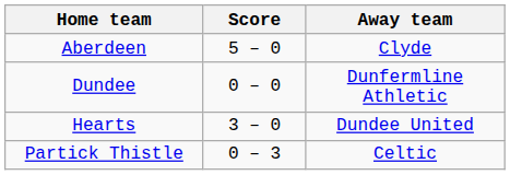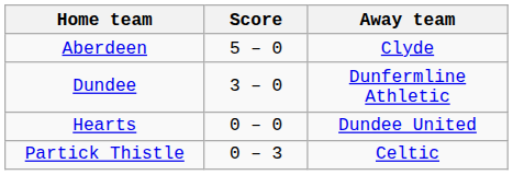 <table class="wikitable" style="text-align: center">
 <tr>
 <th width=140>Home team</th>
 <th width=70>Score</th>
 <th width=140>Away team</th>
 </tr>
 <tr>
 <td><a href='#'>Aberdeen</a></td>
 <td>5 – 0</td>
 <td><a href='#'>Clyde</a></td>
 </tr>
 <tr>
 <td><a href='#'>Dundee</a></td>
-<td>0 – 0</td>
+<td>3 – 0</td>
 <td><a href='#'>Dunfermline Athletic</a></td>
 </tr>
 <tr>
 <td><a href='#'>Hearts</a></td>
-<td>3 – 0</td>
+<td>0 – 0</td>
 <td><a href='#'>Dundee United</a></td>
 </tr>
 <tr>
 <td><a href='#'>Partick Thistle</a></td>
 <td>0 – 3</td>
 <td><a href='#'>Celtic</a></td>
 </tr>
 </table>
